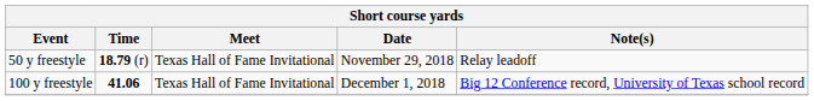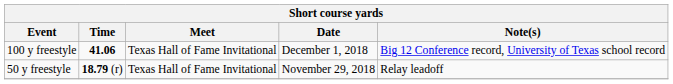 <table class="wikitable">
 <tr style="background:#eee;">
 <th colspan="5">Short course yards</th>
 </tr>
 <tr style="background:#eee;">
 <th>Event</th>
 <th>Time</th>
 <th>Meet</th>
 <th>Date</th>
 <th>Note(s)</th>
 </tr>
 <tr>
+<td>100 y freestyle</td>
+<td style="text-align:center;"><strong>41.06</strong></td>
+<td>Texas Hall of Fame Invitational</td>
+<td>December 1, 2018</td>
+<td><a href='#'>Big 12 Conference</a> record, <a href='#'>University of Texas</a> school record</td>
+</tr>
+<tr>
 <td>50 y freestyle</td>
 <td style="text-align:center;"><strong>18.79</strong> (r)</td>
 <td>Texas Hall of Fame Invitational</td>
 <td>November 29, 2018</td>
 <td>Relay leadoff</td>
 </tr>
 <tr>
-<td>100 y freestyle</td>
-<td style="text-align:center;"><strong>41.06</strong></td>
-<td>Texas Hall of Fame Invitational</td>
-<td>December 1, 2018</td>
-<td><a href='#'>Big 12 Conference</a> record, <a href='#'>University of Texas</a> school record</td>
-</tr>
-<tr>
 </tr>
 </table>
